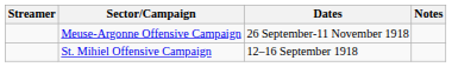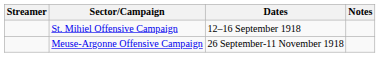 <table class="wikitable">
 <tr>
 <th>Streamer</th>
 <th>Sector/Campaign</th>
 <th>Dates</th>
 <th>Notes</th>
 </tr>
 <tr>
 <td></td>
+<td><a href='#'>St. Mihiel Offensive Campaign</a></td>
+<td>12–16 September 1918</td>
+<td></td>
+</tr>
+<tr>
+<td></td>
 <td><a href='#'>Meuse-Argonne Offensive Campaign</a></td>
 <td>26 September-11 November 1918</td>
 <td></td>
 </tr>
-<tr>
-<td></td>
-<td><a href='#'>St. Mihiel Offensive Campaign</a></td>
-<td>12–16 September 1918</td>
-<td></td>
-</tr>
 </table>
